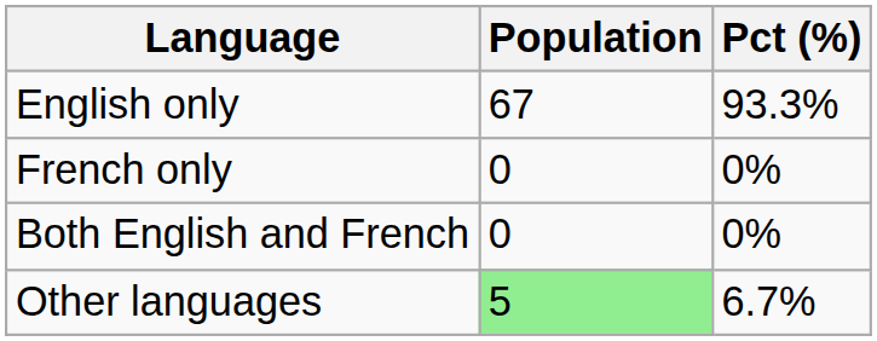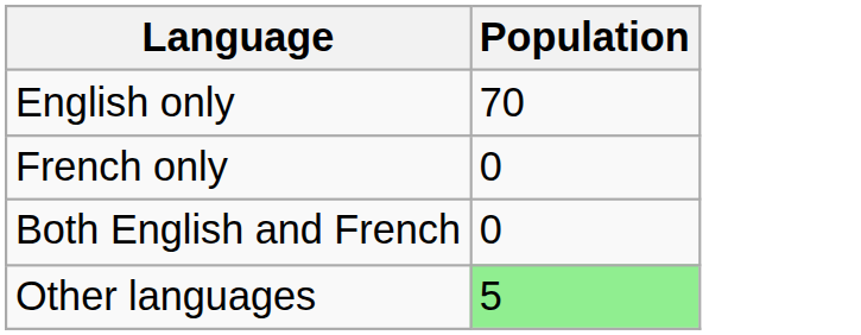 <table class="wikitable">
 <tr>
 <th>Language</th>
 <th>Population</th>
-<th>Pct (%)</th>
 </tr>
 <tr>
 <td>English only</td>
-<td>67</td>
-<td>93.3%</td>
+<td>70</td>
 </tr>
 <tr>
 <td>French only</td>
 <td>0</td>
-<td>0%</td>
 </tr>
 <tr>
 <td>Both English and French</td>
 <td>0</td>
-<td>0%</td>
 </tr>
 <tr>
 <td>Other languages</td>
 <td style="background: lightgreen;">5</td>
-<td>6.7%</td>
 </tr>
 </table>
